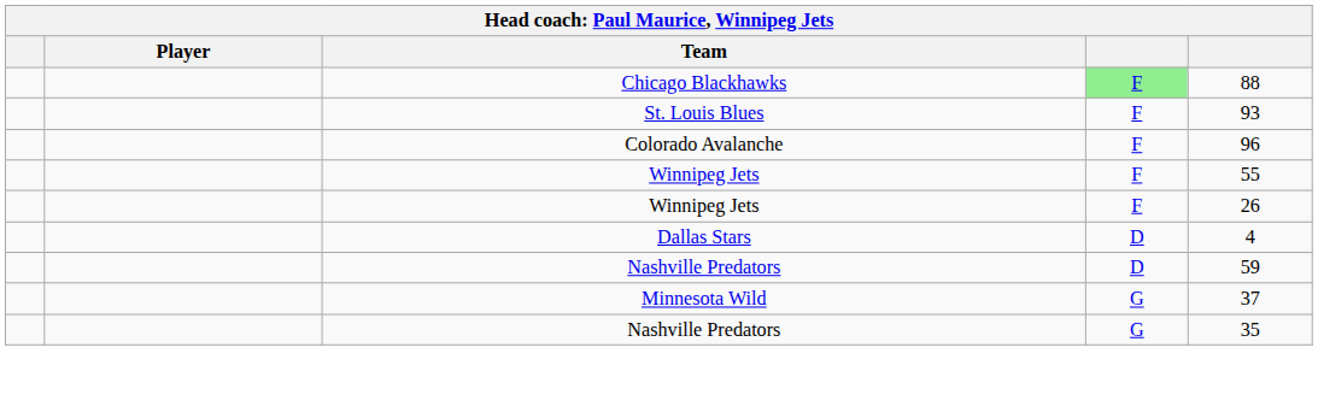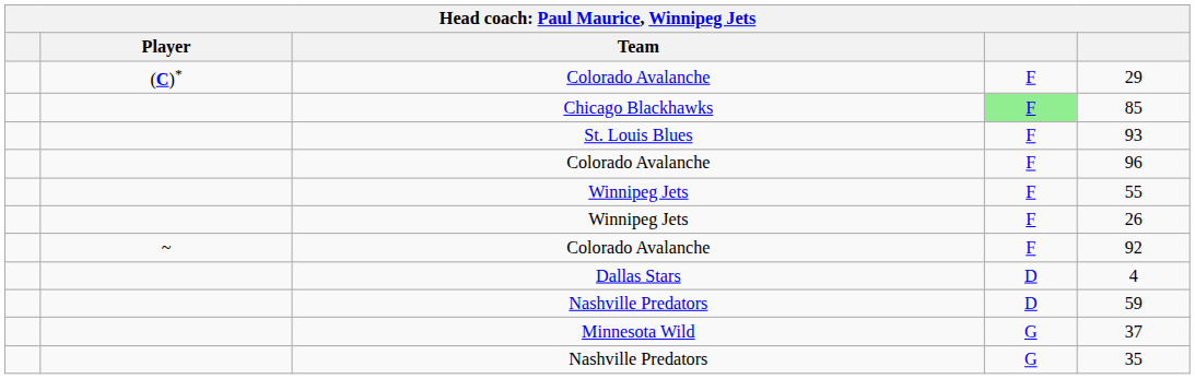 <table class="wikitable sortable" style="text-align:center" width="85%">
 <tr>
 <th colspan=5>Head coach:  <a href='#'>Paul Maurice</a>, <a href='#'>Winnipeg Jets</a></th>
 </tr>
 <tr>
 <th></th>
 <th>Player</th>
 <th>Team</th>
 <th></th>
 <th></th>
 </tr>
 <tr>
 <td></td>
+<td> (<strong><a href='#'>C</a></strong>)<sup>*</sup></td>
+<td><a href='#'>Colorado Avalanche</a></td>
+<td><a href='#'>F</a></td>
+<td>29</td>
+</tr>
+<tr>
+<td></td>
 <td></td>
 <td><a href='#'>Chicago Blackhawks</a></td>
 <td style="background: lightgreen;"><a href='#'>F</a></td>
-<td>88</td>
+<td>85</td>
 </tr>
 <tr>
 <td></td>
 <td></td>
 <td><a href='#'>St. Louis Blues</a></td>
 <td><a href='#'>F</a></td>
 <td>93</td>
 </tr>
 <tr>
 <td></td>
 <td></td>
 <td>Colorado Avalanche</td>
 <td><a href='#'>F</a></td>
 <td>96</td>
 </tr>
 <tr>
 <td></td>
 <td></td>
 <td><a href='#'>Winnipeg Jets</a></td>
 <td><a href='#'>F</a></td>
 <td>55</td>
 </tr>
 <tr>
 <td></td>
 <td></td>
 <td>Winnipeg Jets</td>
 <td><a href='#'>F</a></td>
 <td>26</td>
 </tr>
 <tr>
 <td></td>
+<td>~</td>
+<td>Colorado Avalanche</td>
+<td><a href='#'>F</a></td>
+<td>92</td>
+</tr>
+<tr>
+<td></td>
 <td></td>
 <td><a href='#'>Dallas Stars</a></td>
 <td><a href='#'>D</a></td>
 <td>4</td>
 </tr>
 <tr>
 <td></td>
 <td></td>
 <td><a href='#'>Nashville Predators</a></td>
 <td><a href='#'>D</a></td>
 <td>59</td>
 </tr>
 <tr>
 <td></td>
 <td></td>
 <td><a href='#'>Minnesota Wild</a></td>
 <td><a href='#'>G</a></td>
 <td>37</td>
 </tr>
 <tr>
 <td></td>
 <td></td>
 <td>Nashville Predators</td>
 <td><a href='#'>G</a></td>
 <td>35</td>
 </tr>
 </table>
